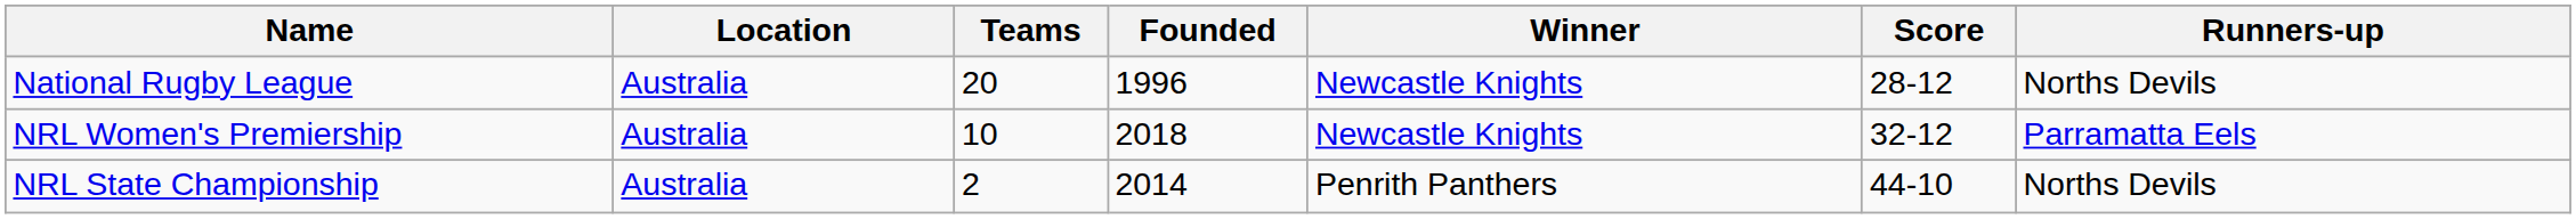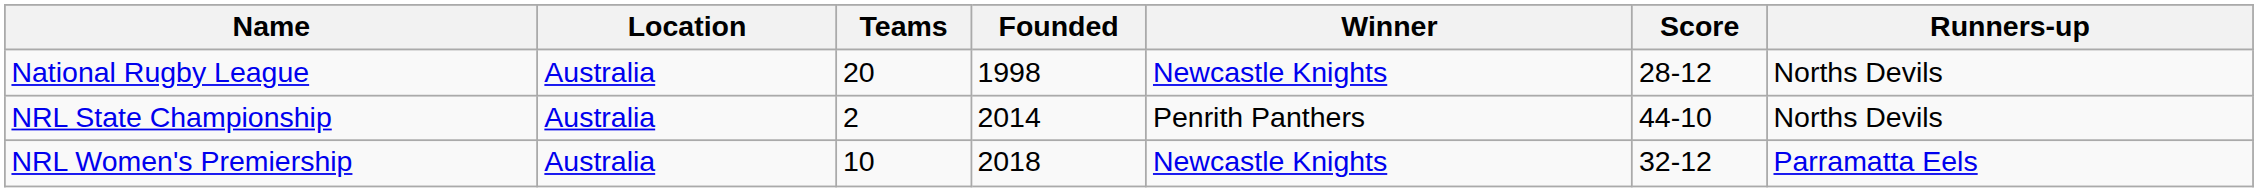 <table class="wikitable" style="width:100%;">
 <tr bgcolor=lightgrey>
 <th width="220">Name</th>
 <th width="120">Location</th>
 <th width="50">Teams</th>
 <th width="50">Founded</th>
 <th width="200">Winner</th>
 <th width="50">Score</th>
 <th width="200">Runners-up</th>
 </tr>
 <tr>
 <td><a href='#'>National Rugby League</a></td>
 <td><a href='#'>Australia</a></td>
 <td>20</td>
-<td>1996</td>
+<td>1998</td>
 <td> <a href='#'>Newcastle Knights</a></td>
 <td>28-12</td>
+<td> Norths Devils</td>
+</tr>
+<tr>
+<td><a href='#'>NRL State Championship</a></td>
+<td><a href='#'>Australia</a></td>
+<td>2</td>
+<td>2014</td>
+<td> Penrith Panthers</td>
+<td>44-10</td>
 <td> Norths Devils</td>
 </tr>
 <tr>
 <td><a href='#'>NRL Women's Premiership</a></td>
 <td><a href='#'>Australia</a></td>
 <td>10</td>
 <td>2018</td>
 <td> <a href='#'>Newcastle Knights</a></td>
 <td>32-12</td>
 <td> <a href='#'>Parramatta Eels</a></td>
 </tr>
-<tr>
-<td><a href='#'>NRL State Championship</a></td>
-<td><a href='#'>Australia</a></td>
-<td>2</td>
-<td>2014</td>
-<td> Penrith Panthers</td>
-<td>44-10</td>
-<td> Norths Devils</td>
-</tr>
 </table>
